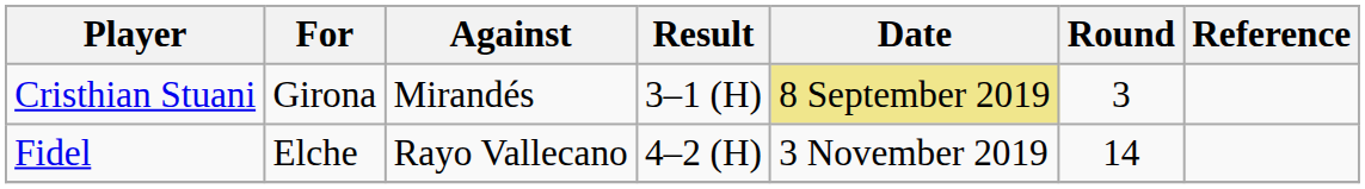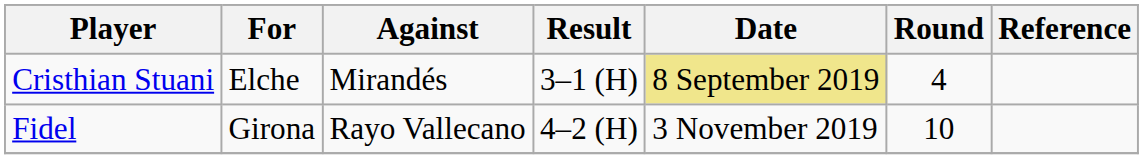 <table class="wikitable sortable">
 <tr>
 <th>Player</th>
 <th>For</th>
 <th>Against</th>
 <th>Result</th>
 <th>Date</th>
 <th>Round</th>
 <th>Reference</th>
 </tr>
 <tr>
 <td> <a href='#'>Cristhian Stuani</a></td>
-<td>Girona</td>
+<td>Elche</td>
 <td>Mirandés</td>
 <td align=center>3–1 (H)</td>
 <td style="background: khaki;">8 September 2019</td>
-<td align=center>3</td>
+<td align=center>4</td>
 <td align=center></td>
 </tr>
 <tr>
 <td> <a href='#'>Fidel</a></td>
-<td>Elche</td>
+<td>Girona</td>
 <td>Rayo Vallecano</td>
 <td align=center>4–2 (H)</td>
 <td>3 November 2019</td>
-<td align=center>14</td>
+<td align=center>10</td>
 <td align=center></td>
 </tr>
 <tr>
 </tr>
 </table>
